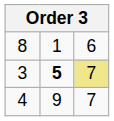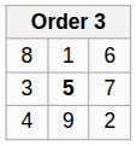 <table class="wikitable" style="margin:0.5em auto;text-align:center;width:6em;height:6em;table-layout:fixed;">
 <tr>
 <th colspan="3">Order 3</th>
 </tr>
 <tr>
 <td>8</td>
 <td>1</td>
 <td>6</td>
 </tr>
 <tr>
 <td>3</td>
 <td><strong>5</strong></td>
-<td style="background: khaki;">7</td>
+<td>7</td>
 </tr>
 <tr>
 <td>4</td>
 <td>9</td>
-<td>7</td>
+<td>2</td>
 </tr>
 </table>
